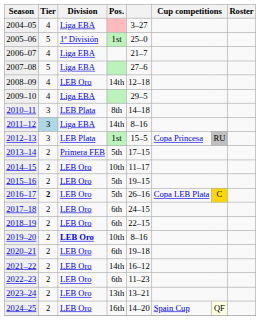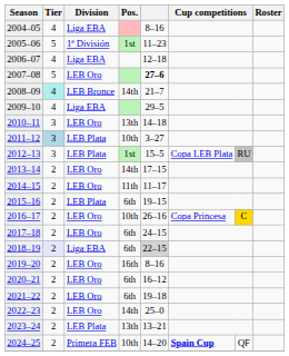 <table class="wikitable" style="font-size:85%; text-align:center">
 <tr>
 <th>Season</th>
 <th>Tier</th>
 <th>Division</th>
 <th>Pos.</th>
 <th></th>
 <th colspan=2>Cup competitions</th>
 <th>Roster</th>
 </tr>
 <tr>
 <td bgcolor=#efefef>2004–05</td>
 <td>4</td>
 <td align=left><a href='#'>Liga EBA</a></td>
 <td bgcolor=#FFBBBB></td>
-<td>3–27</td>
+<td>8–16</td>
 <td colspan=2></td>
 <td></td>
 </tr>
 <tr>
 <td bgcolor=#efefef>2005–06</td>
 <td>5</td>
 <td align=left><a href='#'>1ª División</a></td>
 <td bgcolor=#BBF3BB>1st</td>
-<td>25–0</td>
+<td>11–23</td>
 <td colspan=2></td>
 <td></td>
 </tr>
 <tr>
 <td bgcolor=#efefef>2006–07</td>
 <td>4</td>
 <td align=left><a href='#'>Liga EBA</a></td>
 <td></td>
-<td>21–7</td>
+<td>12–18</td>
 <td colspan=2></td>
 <td></td>
 </tr>
 <tr>
 <td bgcolor=#efefef>2007–08</td>
 <td>5</td>
-<td align=left><a href='#'>Liga EBA</a></td>
+<td align=left><a href='#'>LEB Oro</a></td>
 <td bgcolor=#BBF3BB></td>
-<td>27–6</td>
+<td><strong>27–6</strong></td>
 <td colspan=2></td>
 <td></td>
 </tr>
 <tr>
 <td bgcolor=#efefef>2008–09</td>
-<td>4</td>
-<td align=left><a href='#'>LEB Oro</a></td>
+<td style="background: paleturquoise;">4</td>
+<td align=left><a href='#'>LEB Bronce</a></td>
 <td>14th</td>
-<td>12–18</td>
+<td>21–7</td>
 <td colspan=2></td>
 <td></td>
 </tr>
 <tr>
 <td bgcolor=#efefef>2009–10</td>
 <td>4</td>
 <td align=left><a href='#'>Liga EBA</a></td>
 <td bgcolor=#BBF3BB></td>
 <td>29–5</td>
 <td colspan=2></td>
 <td></td>
 </tr>
 <tr>
 <td bgcolor=#efefef><a href='#'>2010–11</a></td>
 <td>3</td>
-<td align=left><a href='#'>LEB Plata</a></td>
-<td>8th</td>
+<td align=left><a href='#'>LEB Oro</a></td>
+<td>13th</td>
 <td>14–18</td>
 <td colspan=2></td>
 <td></td>
 </tr>
 <tr>
 <td bgcolor=#efefef><a href='#'>2011–12</a></td>
 <td style="background: lightblue;">3</td>
-<td align=left><a href='#'>Liga EBA</a></td>
-<td>14th</td>
-<td>8–16</td>
+<td align=left><a href='#'>LEB Plata</a></td>
+<td>10th</td>
+<td>3–27</td>
 <td colspan=2></td>
 <td></td>
 </tr>
 <tr>
 <td bgcolor=#efefef><a href='#'>2012–13</a></td>
 <td>3</td>
 <td align=left><a href='#'>LEB Plata</a></td>
 <td bgcolor=#BBF3BB>1st</td>
 <td>15–5</td>
-<td align=left><a href='#'>Copa Princesa</a></td>
+<td align=left><a href='#'>Copa LEB Plata</a></td>
 <td bgcolor=silver>RU</td>
 <td></td>
 </tr>
 <tr>
 <td bgcolor=#efefef><a href='#'>2013–14</a></td>
 <td>2</td>
-<td align=left><a href='#'>Primera FEB</a></td>
-<td>5th</td>
+<td align=left><a href='#'>LEB Oro</a></td>
+<td>14th</td>
 <td>17–15</td>
 <td colspan=2></td>
 <td></td>
 </tr>
 <tr>
 <td bgcolor=#efefef><a href='#'>2014–15</a></td>
 <td>2</td>
 <td align=left><a href='#'>LEB Oro</a></td>
-<td>10th</td>
+<td>11th</td>
 <td>11–17</td>
 <td colspan=2></td>
 <td></td>
 </tr>
 <tr>
 <td bgcolor=#efefef><a href='#'>2015–16</a></td>
 <td>2</td>
-<td align=left><a href='#'>LEB Oro</a></td>
-<td>5th</td>
+<td align=left><a href='#'>LEB Plata</a></td>
+<td>6th</td>
 <td>19–15</td>
 <td colspan=2></td>
 <td></td>
 </tr>
 <tr>
 <td bgcolor=#efefef><a href='#'>2016–17</a></td>
-<td><strong>2</strong></td>
+<td>2</td>
 <td align=left><a href='#'>LEB Oro</a></td>
-<td>5th</td>
+<td>10th</td>
 <td>26–16</td>
-<td align=left><a href='#'>Copa LEB Plata</a></td>
+<td align=left><a href='#'>Copa Princesa</a></td>
 <td bgcolor=gold>C</td>
 <td></td>
 </tr>
 <tr>
 <td bgcolor=#efefef><a href='#'>2017–18</a></td>
 <td>2</td>
 <td align=left><a href='#'>LEB Oro</a></td>
 <td>6th</td>
 <td>24–15</td>
 <td colspan=2></td>
 <td></td>
 </tr>
 <tr>
 <td bgcolor=#efefef><a href='#'>2018–19</a></td>
-<td>2</td>
-<td align=left><a href='#'>LEB Oro</a></td>
+<td style="background: lavender;">2</td>
+<td align=left><a href='#'>Liga EBA</a></td>
 <td>6th</td>
-<td>22–15</td>
+<td style="background: lightgrey;">22–15</td>
 <td colspan=2></td>
 <td></td>
 </tr>
 <tr>
 <td bgcolor=#efefef><a href='#'>2019–20</a></td>
 <td>2</td>
-<td align=left><strong><a href='#'>LEB Oro</a></strong></td>
-<td>10th</td>
+<td align=left><a href='#'>LEB Oro</a></td>
+<td>16th</td>
 <td>8–16</td>
 <td colspan=2></td>
 <td></td>
 </tr>
 <tr>
 <td bgcolor=#efefef><a href='#'>2020–21</a></td>
 <td>2</td>
 <td align=left><a href='#'>LEB Oro</a></td>
 <td>6th</td>
-<td>19–18</td>
+<td>16–12</td>
 <td colspan=2></td>
 <td></td>
 </tr>
 <tr>
 <td bgcolor=#efefef><a href='#'>2021–22</a></td>
 <td>2</td>
 <td align=left><a href='#'>LEB Oro</a></td>
-<td>14th</td>
-<td>16–12</td>
+<td>6th</td>
+<td>19–18</td>
 <td colspan=2></td>
 <td></td>
 </tr>
 <tr>
 <td bgcolor=#efefef><a href='#'>2022–23</a></td>
 <td>2</td>
 <td align=left><a href='#'>LEB Oro</a></td>
-<td>6th</td>
-<td>11–23</td>
+<td>14th</td>
+<td>25–0</td>
 <td colspan=2></td>
 <td></td>
 </tr>
 <tr>
 <td bgcolor=#efefef><a href='#'>2023–24</a></td>
 <td>2</td>
-<td align=left><a href='#'>LEB Oro</a></td>
+<td align=left><a href='#'>LEB Plata</a></td>
 <td>13th</td>
 <td>13–21</td>
 <td colspan=2></td>
 <td></td>
 </tr>
 <tr>
 <td bgcolor=#efefef><a href='#'>2024–25</a></td>
 <td>2</td>
-<td align=left><a href='#'>LEB Oro</a></td>
-<td>16th</td>
+<td align=left><a href='#'>Primera FEB</a></td>
+<td>10th</td>
 <td>14–20</td>
-<td align=left><a href='#'>Spain Cup</a></td>
-<td style="background: lightyellow;">QF</td>
+<td align=left><strong><a href='#'>Spain Cup</a></strong></td>
+<td>QF</td>
 <td></td>
 </tr>
 <tr>
 </tr>
 </table>
